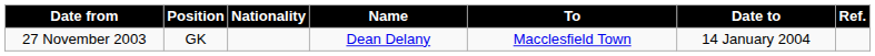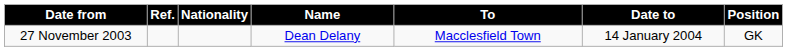 <table class="wikitable" style="text-align:center; font-size:90%; ">
 <tr>
 <th style="background:#000000; color:white; width:150px;">Date from</th>
-<th style="background:#000000; color:white; width:50px;">Position</th>
+<th style="background:#000000; color:white; width:25px;">Ref.</th>
 <th style="background:#000000; color:white; width:50px;">Nationality</th>
 <th style="background:#000000; color:white; width:150px;">Name</th>
 <th style="background:#000000; color:white; width:200px;">To</th>
 <th style="background:#000000; color:white; width:150px;">Date to</th>
-<th style="background:#000000; color:white; width:25px;">Ref.</th>
+<th style="background:#000000; color:white; width:50px;">Position</th>
 </tr>
 <tr>
 <td>27 November 2003</td>
-<td>GK</td>
+<td></td>
 <td></td>
 <td><a href='#'>Dean Delany</a></td>
 <td><a href='#'>Macclesfield Town</a></td>
 <td>14 January 2004</td>
-<td></td>
+<td>GK</td>
 </tr>
 </table>
